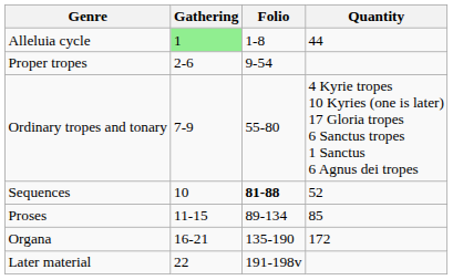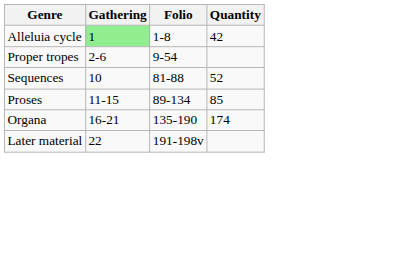 <table class="wikitable">
 <tr>
 <th>Genre</th>
 <th>Gathering</th>
 <th>Folio</th>
 <th>Quantity</th>
 </tr>
 <tr>
 <td>Alleluia cycle</td>
 <td style="background: lightgreen;">1</td>
 <td>1-8</td>
-<td>44</td>
+<td>42</td>
 </tr>
 <tr>
 <td>Proper tropes</td>
 <td>2-6</td>
 <td>9-54</td>
 <td></td>
 </tr>
 <tr>
-<td>Ordinary tropes and tonary</td>
-<td>7-9</td>
-<td>55-80</td>
-<td>4 Kyrie tropes<br>10 Kyries (one is later)<br>17 Gloria tropes<br>6 Sanctus tropes<br>1 Sanctus<br>6 Agnus dei tropes</td>
-</tr>
-<tr>
 <td>Sequences</td>
 <td>10</td>
-<td><strong>81-88</strong></td>
+<td>81-88</td>
 <td>52</td>
 </tr>
 <tr>
 <td>Proses</td>
 <td>11-15</td>
 <td>89-134</td>
 <td>85</td>
 </tr>
 <tr>
 <td>Organa</td>
 <td>16-21</td>
 <td>135-190</td>
-<td>172</td>
+<td>174</td>
 </tr>
 <tr>
 <td>Later material</td>
 <td>22</td>
 <td>191-198v</td>
 <td></td>
 </tr>
 </table>
